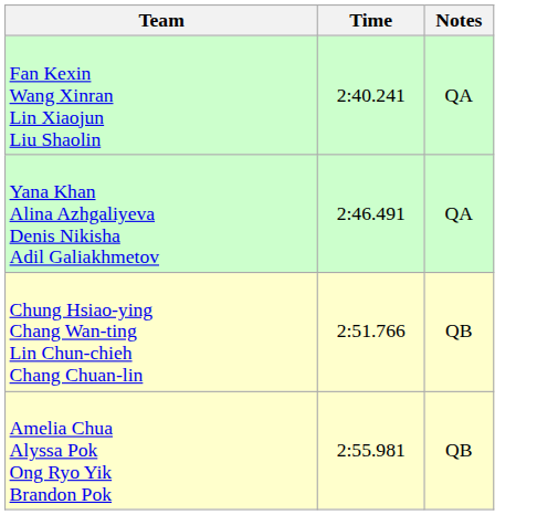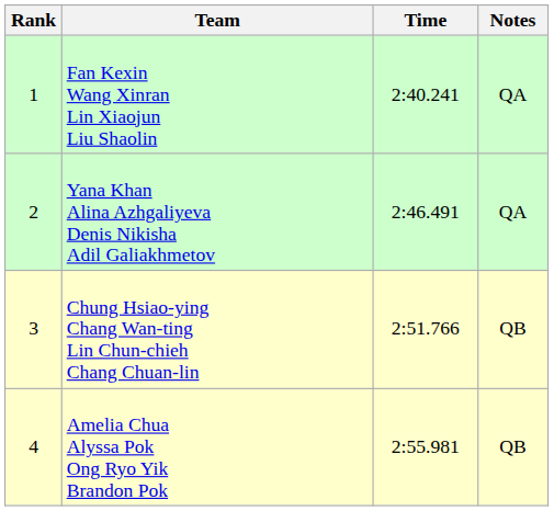 <table class=wikitable style="text-align:center">
 <tr>
+<th width=40>Rank</th>
 <th width=250>Team</th>
 <th width=80>Time</th>
 <th width=50>Notes</th>
 </tr>
 <tr bgcolor=ccffcc>
+<td>1</td>
 <td align=left><br><a href='#'>Fan Kexin</a><br><a href='#'>Wang Xinran</a><br><a href='#'>Lin Xiaojun</a><br><a href='#'>Liu Shaolin</a></td>
 <td>2:40.241</td>
 <td>QA</td>
 </tr>
 <tr bgcolor=ccffcc>
+<td>2</td>
 <td align=left><br><a href='#'>Yana Khan</a><br><a href='#'>Alina Azhgaliyeva</a><br><a href='#'>Denis Nikisha</a><br><a href='#'>Adil Galiakhmetov</a></td>
 <td>2:46.491</td>
 <td>QA</td>
 </tr>
 <tr bgcolor=ffffcc>
+<td>3</td>
 <td align=left><br><a href='#'>Chung Hsiao-ying</a><br><a href='#'>Chang Wan-ting</a><br><a href='#'>Lin Chun-chieh</a><br><a href='#'>Chang Chuan-lin</a></td>
 <td>2:51.766</td>
 <td>QB</td>
 </tr>
 <tr bgcolor=ffffcc>
+<td>4</td>
 <td align=left><br><a href='#'>Amelia Chua</a><br><a href='#'>Alyssa Pok</a><br><a href='#'>Ong Ryo Yik</a><br><a href='#'>Brandon Pok</a></td>
 <td>2:55.981</td>
 <td>QB</td>
 </tr>
 </table>
